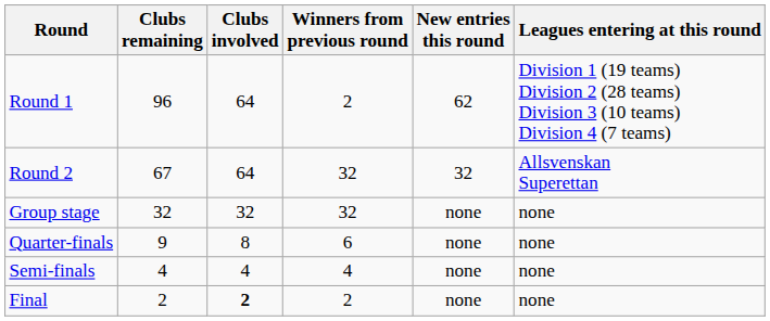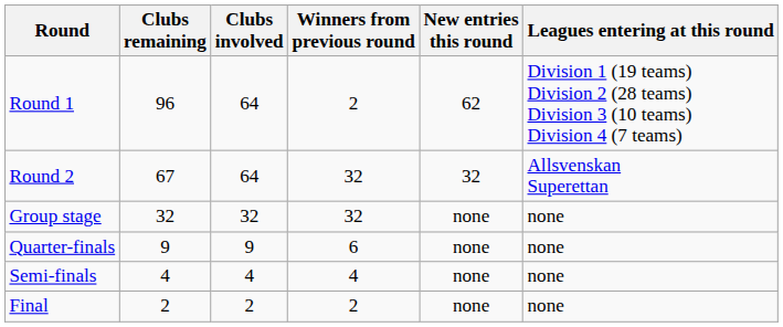 <table class="wikitable">
 <tr>
 <th>Round</th>
 <th>Clubs<br>remaining</th>
 <th>Clubs<br>involved</th>
 <th>Winners from<br>previous round</th>
 <th>New entries<br>this round</th>
 <th>Leagues entering at this round</th>
 </tr>
 <tr>
 <td><a href='#'>Round 1</a></td>
 <td style="text-align:center;">96</td>
 <td style="text-align:center;">64</td>
 <td style="text-align:center;">2</td>
 <td style="text-align:center;">62</td>
 <td><a href='#'>Division 1</a> (19 teams)<br><a href='#'>Division 2</a> (28 teams)<br><a href='#'>Division 3</a> (10 teams)<br><a href='#'>Division 4</a> (7 teams)</td>
 </tr>
 <tr>
 <td><a href='#'>Round 2</a></td>
 <td style="text-align:center;">67</td>
 <td style="text-align:center;">64</td>
 <td style="text-align:center;">32</td>
 <td style="text-align:center;">32</td>
 <td><a href='#'>Allsvenskan</a><br><a href='#'>Superettan</a></td>
 </tr>
 <tr>
 <td><a href='#'>Group stage</a></td>
 <td style="text-align:center;">32</td>
 <td style="text-align:center;">32</td>
 <td style="text-align:center;">32</td>
 <td style="text-align:center;">none</td>
 <td>none</td>
 </tr>
 <tr>
 <td><a href='#'>Quarter-finals</a></td>
 <td style="text-align:center;">9</td>
-<td style="text-align:center;">8</td>
+<td style="text-align:center;">9</td>
 <td style="text-align:center;">6</td>
 <td style="text-align:center;">none</td>
 <td>none</td>
 </tr>
 <tr>
 <td><a href='#'>Semi-finals</a></td>
 <td style="text-align:center;">4</td>
 <td style="text-align:center;">4</td>
 <td style="text-align:center;">4</td>
 <td style="text-align:center;">none</td>
 <td>none</td>
 </tr>
 <tr>
 <td><a href='#'>Final</a></td>
 <td style="text-align:center;">2</td>
-<td style="text-align:center;"><strong>2</strong></td>
+<td style="text-align:center;">2</td>
 <td style="text-align:center;">2</td>
 <td style="text-align:center;">none</td>
 <td>none</td>
 </tr>
 </table>
